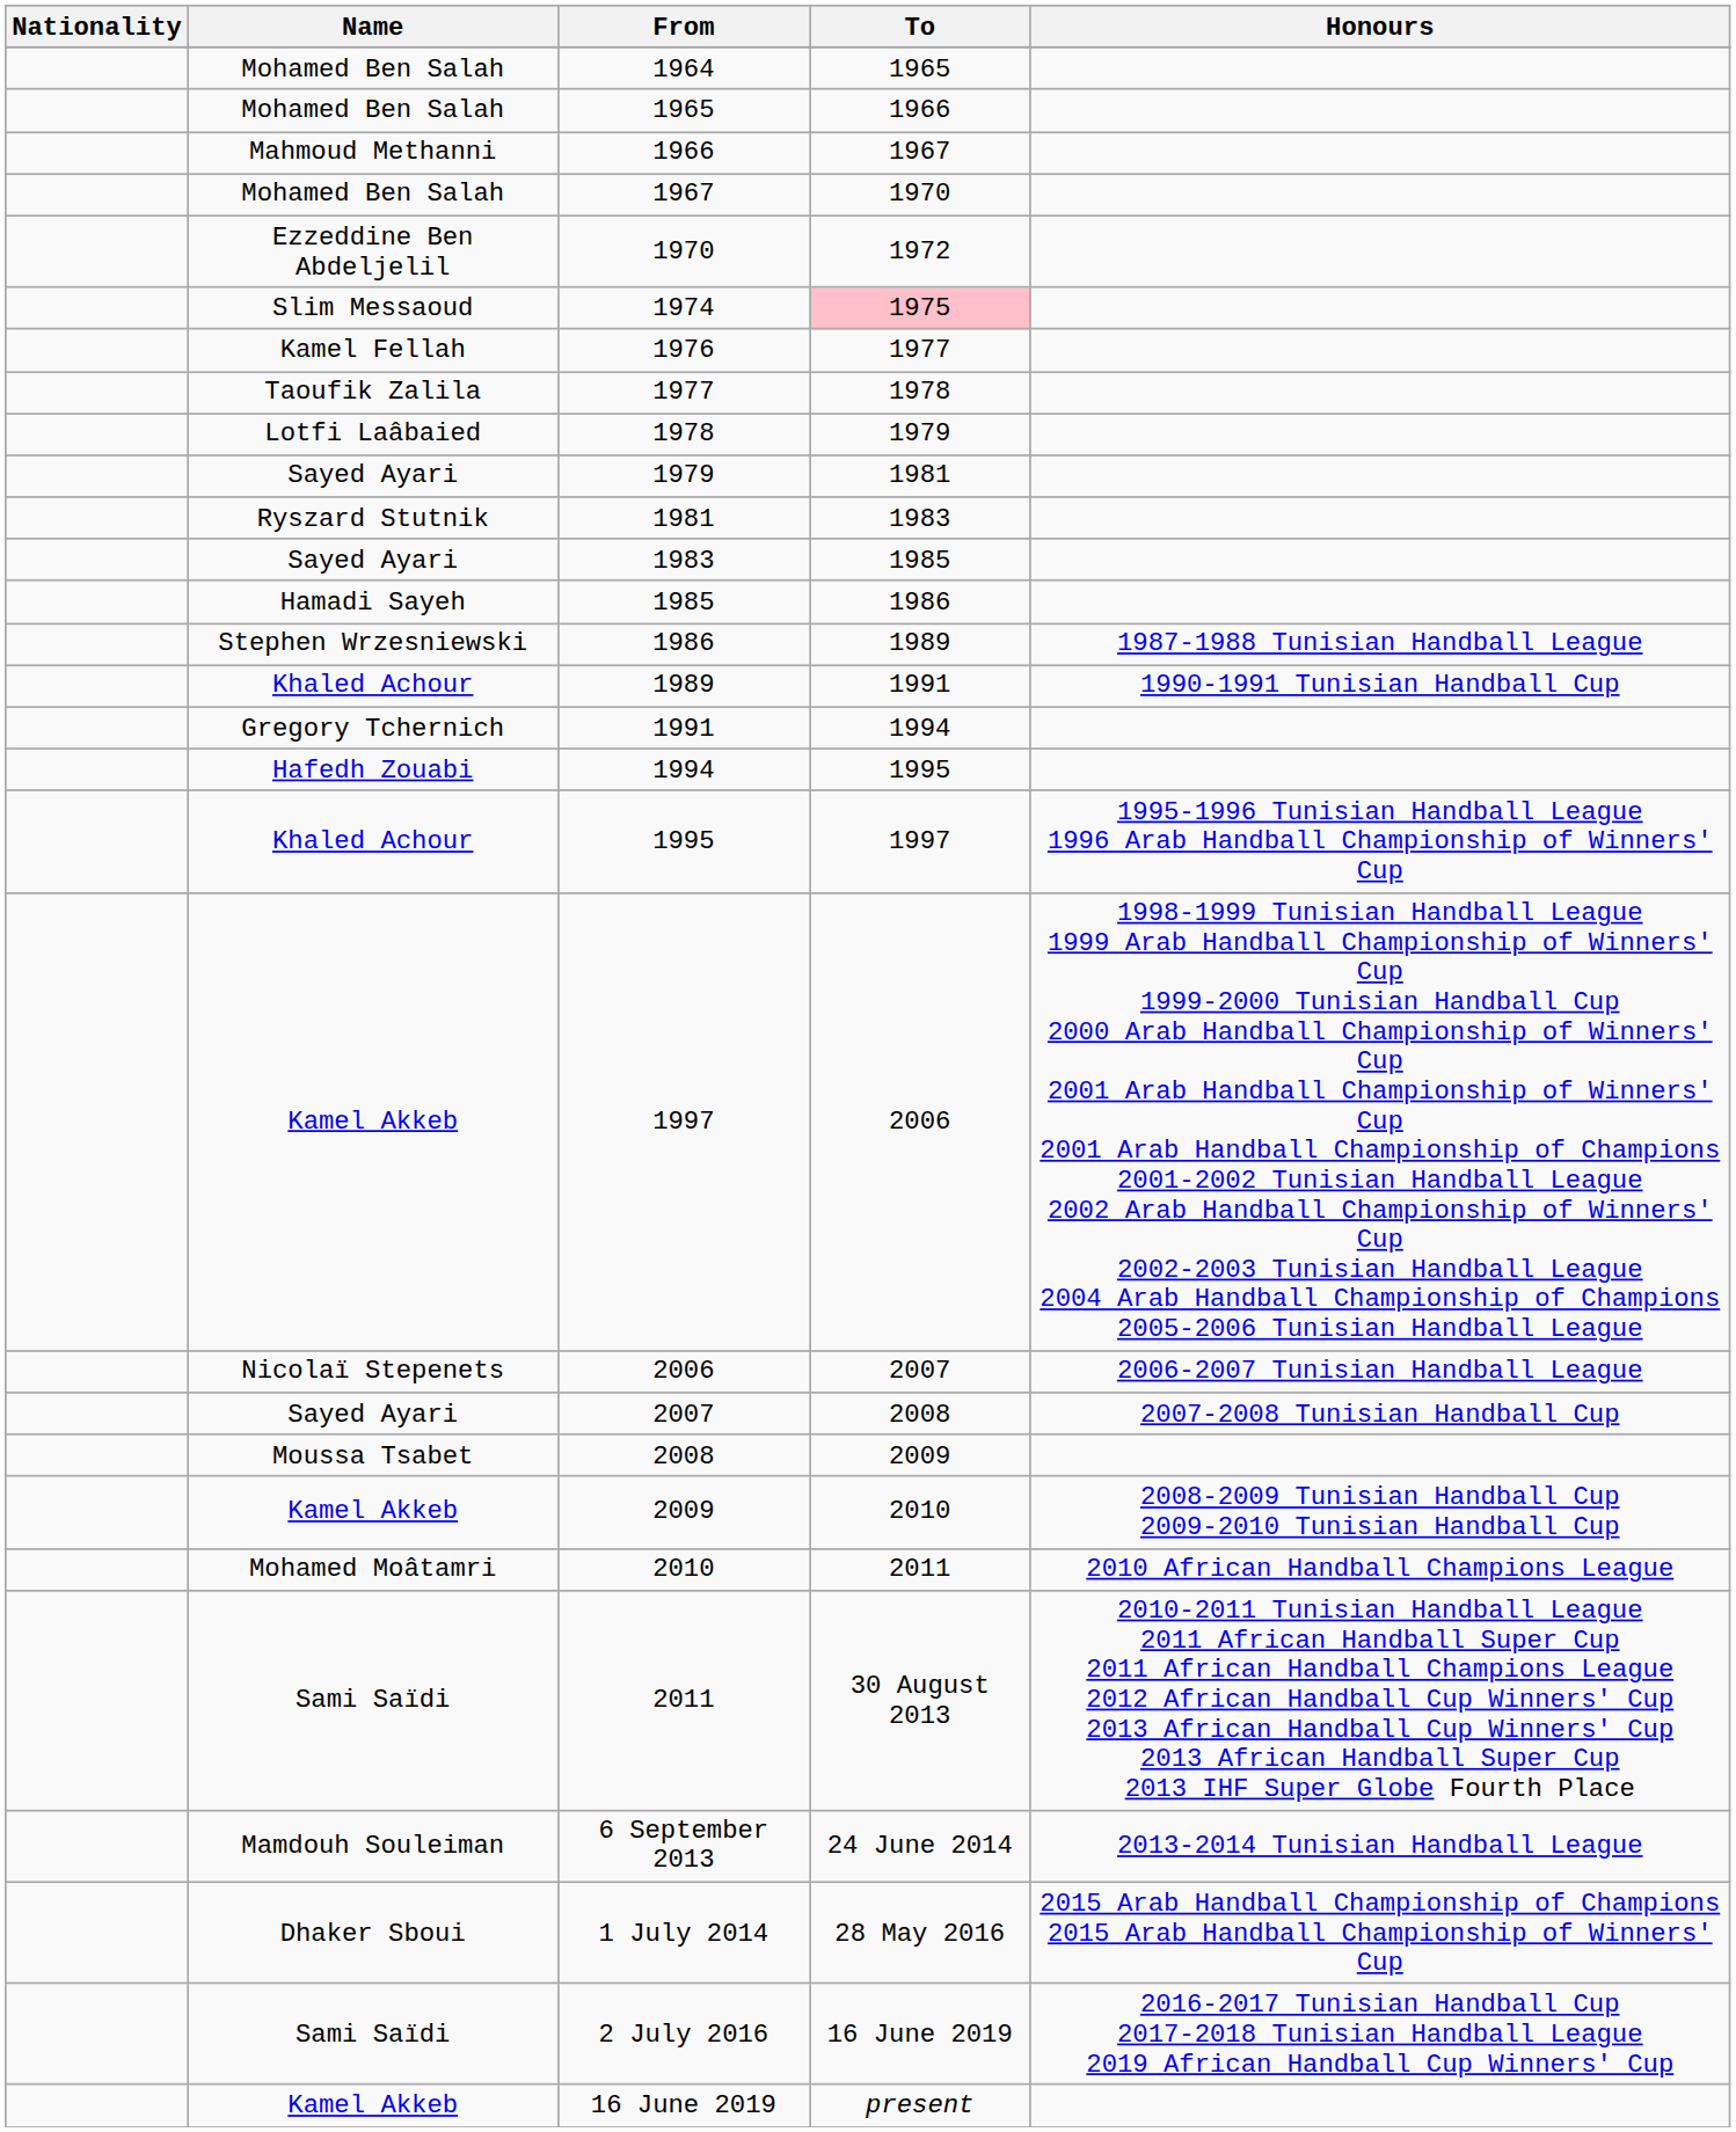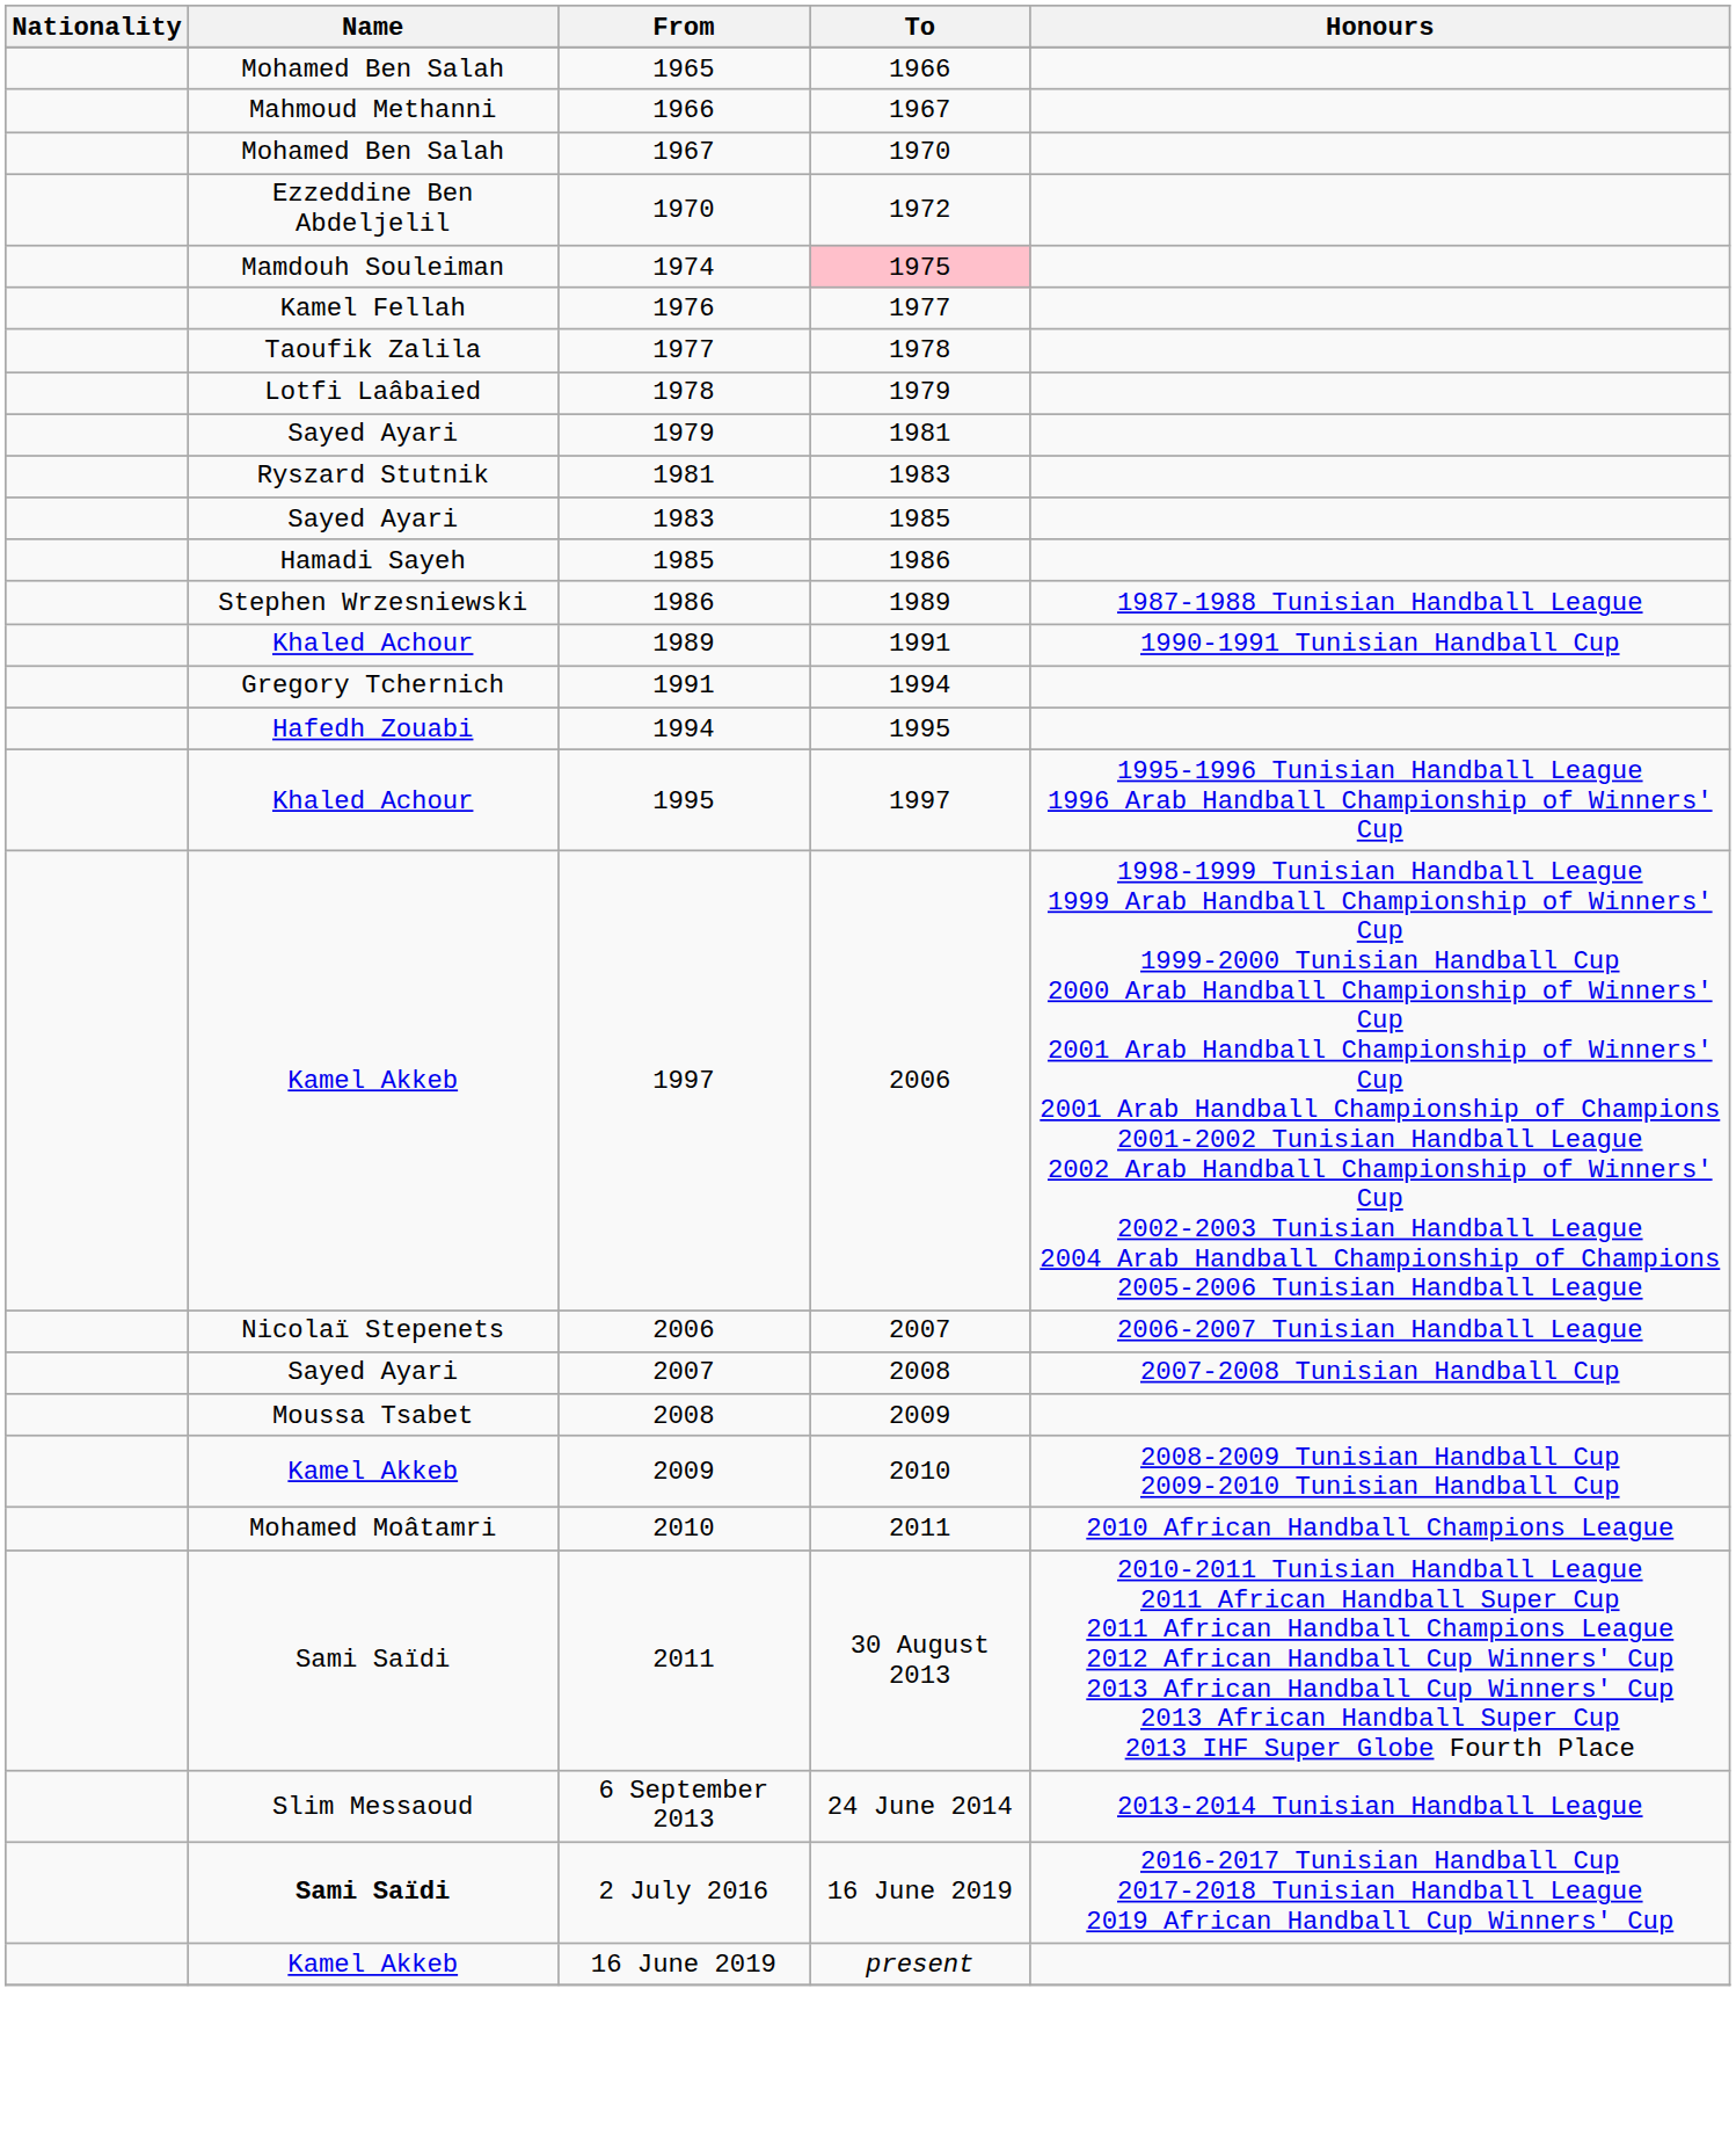 <table class="wikitable"  style="text-align:center;">
 <tr>
 <th>Nationality</th>
 <th>Name</th>
 <th>From</th>
 <th>To</th>
 <th>Honours</th>
 </tr>
 <tr>
-</tr>
-<tr>
-<td></td>
-<td>Mohamed Ben Salah</td>
-<td>1964</td>
-<td>1965</td>
-<td></td>
 </tr>
 <tr>
 <td></td>
 <td>Mohamed Ben Salah</td>
 <td>1965</td>
 <td>1966</td>
 <td></td>
 </tr>
 <tr>
 <td></td>
 <td>Mahmoud Methanni</td>
 <td>1966</td>
 <td>1967</td>
 <td></td>
 </tr>
 <tr>
 <td></td>
 <td>Mohamed Ben Salah</td>
 <td>1967</td>
 <td>1970</td>
 <td></td>
 </tr>
 <tr>
 <td></td>
 <td>Ezzeddine Ben Abdeljelil</td>
 <td>1970</td>
 <td>1972</td>
 <td></td>
 </tr>
 <tr>
 <td></td>
-<td>Slim Messaoud</td>
+<td>Mamdouh Souleiman</td>
 <td>1974</td>
 <td style="background: pink;">1975</td>
 <td></td>
 </tr>
 <tr>
 <td></td>
 <td>Kamel Fellah</td>
 <td>1976</td>
 <td>1977</td>
 <td></td>
 </tr>
 <tr>
 <td></td>
 <td>Taoufik Zalila</td>
 <td>1977</td>
 <td>1978</td>
 <td></td>
 </tr>
 <tr>
 <td></td>
 <td>Lotfi Laâbaied</td>
 <td>1978</td>
 <td>1979</td>
 <td></td>
 </tr>
 <tr>
 <td></td>
 <td>Sayed Ayari</td>
 <td>1979</td>
 <td>1981</td>
 <td></td>
 </tr>
 <tr>
 <td></td>
 <td>Ryszard Stutnik</td>
 <td>1981</td>
 <td>1983</td>
 <td></td>
 </tr>
 <tr>
 <td></td>
 <td>Sayed Ayari</td>
 <td>1983</td>
 <td>1985</td>
 <td></td>
 </tr>
 <tr>
 <td></td>
 <td>Hamadi Sayeh</td>
 <td>1985</td>
 <td>1986</td>
 <td></td>
 </tr>
 <tr>
 <td></td>
 <td>Stephen Wrzesniewski</td>
 <td>1986</td>
 <td>1989</td>
 <td><a href='#'>1987-1988 Tunisian Handball League</a></td>
 </tr>
 <tr>
 <td></td>
 <td><a href='#'>Khaled Achour</a></td>
 <td>1989</td>
 <td>1991</td>
 <td><a href='#'>1990-1991 Tunisian Handball Cup</a></td>
 </tr>
 <tr>
 <td></td>
 <td>Gregory Tchernich</td>
 <td>1991</td>
 <td>1994</td>
 <td></td>
 </tr>
 <tr>
 <td></td>
 <td><a href='#'>Hafedh Zouabi</a></td>
 <td>1994</td>
 <td>1995</td>
 <td></td>
 </tr>
 <tr>
 <td></td>
 <td><a href='#'>Khaled Achour</a></td>
 <td>1995</td>
 <td>1997</td>
 <td><a href='#'>1995-1996 Tunisian Handball League</a><br> <a href='#'>1996 Arab Handball Championship of Winners' Cup</a></td>
 </tr>
 <tr>
 <td></td>
 <td><a href='#'>Kamel Akkeb</a></td>
 <td>1997</td>
 <td>2006</td>
 <td><a href='#'>1998-1999 Tunisian Handball League</a><br> <a href='#'>1999 Arab Handball Championship of Winners' Cup</a><br><a href='#'>1999-2000 Tunisian Handball Cup</a><br> <a href='#'>2000 Arab Handball Championship of Winners' Cup</a><br> <a href='#'>2001 Arab Handball Championship of Winners' Cup</a><br> <a href='#'>2001 Arab Handball Championship of Champions</a><br><a href='#'>2001-2002 Tunisian Handball League</a><br> <a href='#'>2002 Arab Handball Championship of Winners' Cup</a><br><a href='#'>2002-2003 Tunisian Handball League</a><br> <a href='#'>2004 Arab Handball Championship of Champions</a><br><a href='#'>2005-2006 Tunisian Handball League</a></td>
 </tr>
 <tr>
 <td></td>
 <td>Nicolaï Stepenets</td>
 <td>2006</td>
 <td>2007</td>
 <td><a href='#'>2006-2007 Tunisian Handball League</a></td>
 </tr>
 <tr>
 <td></td>
 <td>Sayed Ayari</td>
 <td>2007</td>
 <td>2008</td>
 <td><a href='#'>2007-2008 Tunisian Handball Cup</a></td>
 </tr>
 <tr>
 <td></td>
 <td>Moussa Tsabet</td>
 <td>2008</td>
 <td>2009</td>
 <td></td>
 </tr>
 <tr>
 <td></td>
 <td><a href='#'>Kamel Akkeb</a></td>
 <td>2009</td>
 <td>2010</td>
 <td><a href='#'>2008-2009 Tunisian Handball Cup</a><br><a href='#'>2009-2010 Tunisian Handball Cup</a></td>
 </tr>
 <tr>
 <td></td>
 <td>Mohamed Moâtamri</td>
 <td>2010</td>
 <td>2011</td>
 <td> <a href='#'>2010 African Handball Champions League</a></td>
 </tr>
 <tr>
 <td></td>
 <td>Sami Saïdi</td>
 <td>2011</td>
 <td>30 August 2013</td>
 <td><a href='#'>2010-2011 Tunisian Handball League</a><br> <a href='#'>2011 African Handball Super Cup</a><br><a href='#'>2011 African Handball Champions League</a><br> <a href='#'>2012 African Handball Cup Winners' Cup</a><br> <a href='#'>2013 African Handball Cup Winners' Cup</a><br> <a href='#'>2013 African Handball Super Cup</a><br><a href='#'>2013 IHF Super Globe</a> Fourth Place</td>
 </tr>
 <tr>
 <td></td>
-<td>Mamdouh Souleiman</td>
+<td>Slim Messaoud</td>
 <td>6 September 2013</td>
 <td>24 June 2014</td>
 <td><a href='#'>2013-2014 Tunisian Handball League</a></td>
 </tr>
 <tr>
 <td></td>
-<td>Dhaker Sboui</td>
-<td>1 July 2014</td>
-<td>28 May 2016</td>
-<td> <a href='#'>2015 Arab Handball Championship of Champions</a><br> <a href='#'>2015 Arab Handball Championship of Winners' Cup</a></td>
-</tr>
-<tr>
-<td></td>
-<td>Sami Saïdi</td>
+<td><strong>Sami Saïdi</strong></td>
 <td>2 July 2016</td>
 <td>16 June 2019</td>
 <td><a href='#'>2016-2017 Tunisian Handball Cup</a><br><a href='#'>2017-2018 Tunisian Handball League</a><br> <a href='#'>2019 African Handball Cup Winners' Cup</a></td>
 </tr>
 <tr>
 <td></td>
 <td><a href='#'>Kamel Akkeb</a></td>
 <td>16 June 2019</td>
 <td><em>present</em></td>
 <td></td>
 </tr>
 <tr>
 </tr>
 </table>
